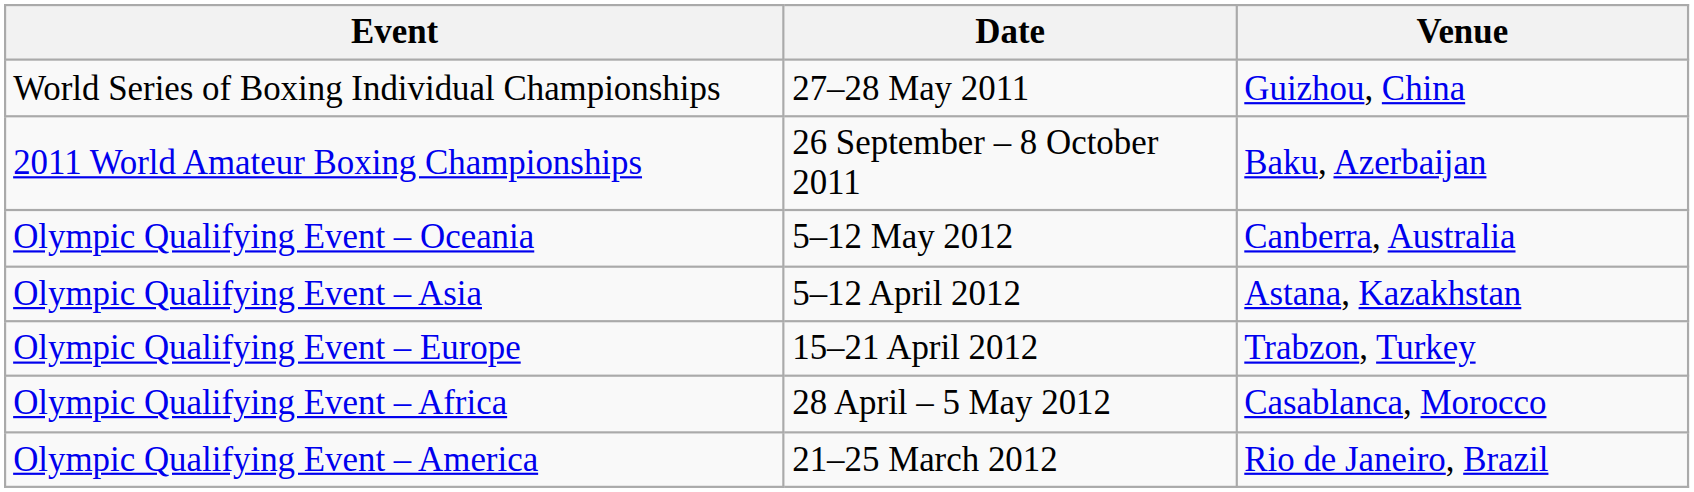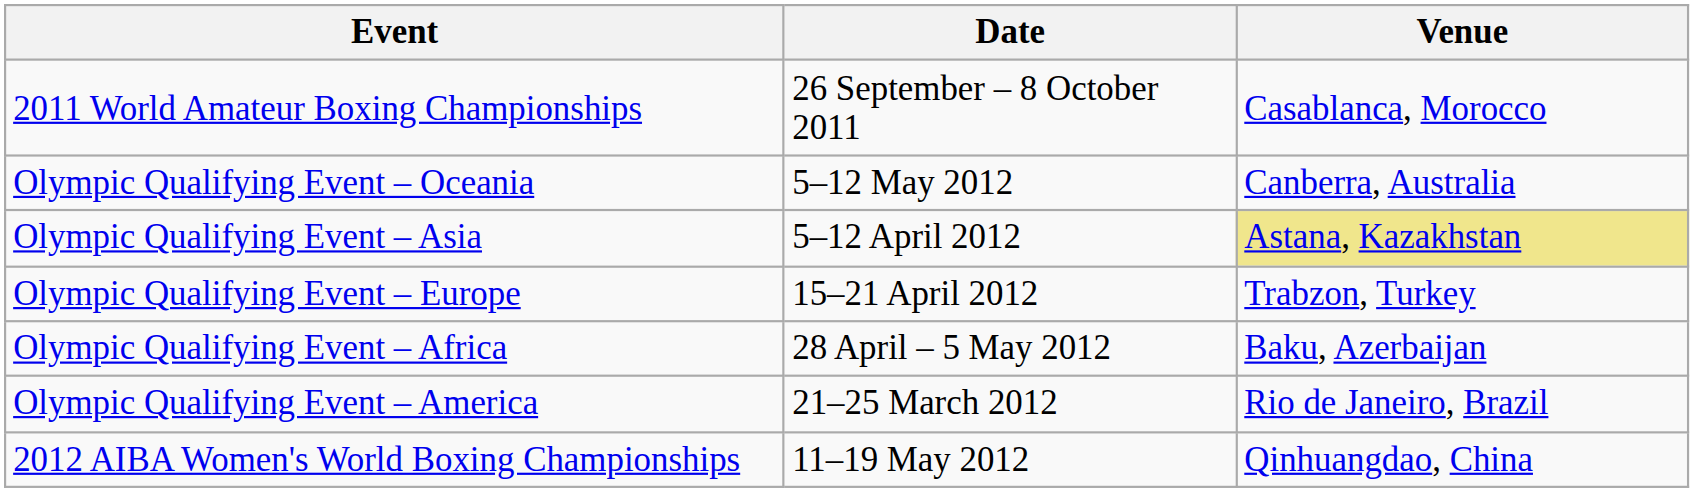 <table class="wikitable">
 <tr>
 <th width=350>Event</th>
 <th width=200>Date</th>
 <th width=200>Venue</th>
 </tr>
 <tr>
-<td>World Series of Boxing Individual Championships</td>
-<td>27–28 May 2011</td>
-<td> <a href='#'>Guizhou</a>, <a href='#'>China</a></td>
-</tr>
-<tr>
 <td><a href='#'>2011 World Amateur Boxing Championships</a></td>
 <td>26 September – 8 October 2011</td>
-<td> <a href='#'>Baku</a>, <a href='#'>Azerbaijan</a></td>
+<td> <a href='#'>Casablanca</a>, <a href='#'>Morocco</a></td>
 </tr>
 <tr>
 <td><a href='#'>Olympic Qualifying Event – Oceania</a></td>
 <td>5–12 May 2012</td>
 <td> <a href='#'>Canberra</a>, <a href='#'>Australia</a></td>
 </tr>
 <tr>
 <td><a href='#'>Olympic Qualifying Event – Asia</a></td>
 <td>5–12 April 2012</td>
-<td> <a href='#'>Astana</a>, <a href='#'>Kazakhstan</a></td>
+<td style="background: khaki;"> <a href='#'>Astana</a>, <a href='#'>Kazakhstan</a></td>
 </tr>
 <tr>
 <td><a href='#'>Olympic Qualifying Event – Europe</a></td>
 <td>15–21 April 2012</td>
 <td> <a href='#'>Trabzon</a>, <a href='#'>Turkey</a></td>
 </tr>
 <tr>
 <td><a href='#'>Olympic Qualifying Event – Africa</a></td>
 <td>28 April – 5 May 2012</td>
-<td> <a href='#'>Casablanca</a>, <a href='#'>Morocco</a></td>
+<td> <a href='#'>Baku</a>, <a href='#'>Azerbaijan</a></td>
 </tr>
 <tr>
 <td><a href='#'>Olympic Qualifying Event – America</a></td>
 <td>21–25 March 2012</td>
 <td> <a href='#'>Rio de Janeiro</a>, <a href='#'>Brazil</a></td>
 </tr>
+<tr>
+<td><a href='#'>2012 AIBA Women's World Boxing Championships</a></td>
+<td>11–19 May 2012</td>
+<td> <a href='#'>Qinhuangdao</a>, <a href='#'>China</a></td>
+</tr>
 </table>
